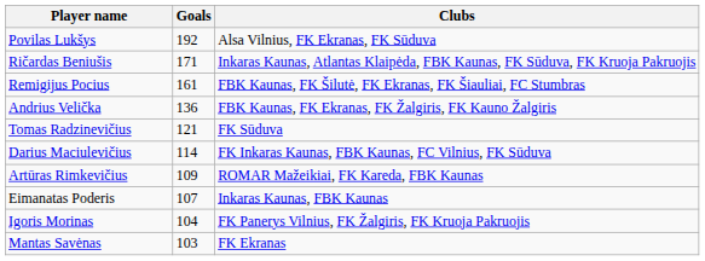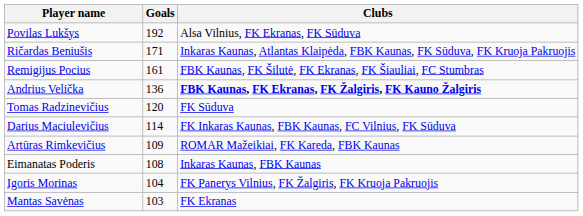 <table class="wikitable sortable">
 <tr>
 <th width="180px">Player name</th>
 <th>Goals</th>
 <th>Clubs</th>
 </tr>
 <tr>
 <td><a href='#'>Povilas Lukšys</a></td>
 <td>192</td>
 <td>Alsa Vilnius, <a href='#'>FK Ekranas</a>, <a href='#'>FK Sūduva</a></td>
 </tr>
 <tr>
 <td><a href='#'>Ričardas Beniušis</a></td>
 <td>171</td>
 <td><a href='#'>Inkaras Kaunas</a>, <a href='#'>Atlantas Klaipėda</a>, <a href='#'>FBK Kaunas</a>, <a href='#'>FK Sūduva</a>, <a href='#'>FK Kruoja Pakruojis</a></td>
 </tr>
 <tr>
 <td><a href='#'>Remigijus Pocius</a></td>
 <td>161</td>
 <td><a href='#'>FBK Kaunas</a>, <a href='#'>FK Šilutė</a>, <a href='#'>FK Ekranas</a>, <a href='#'>FK Šiauliai</a>, <a href='#'>FC Stumbras</a></td>
 </tr>
 <tr>
 <td><a href='#'>Andrius Velička</a></td>
 <td>136</td>
-<td><a href='#'>FBK Kaunas</a>, <a href='#'>FK Ekranas</a>, <a href='#'>FK Žalgiris</a>, <a href='#'>FK Kauno Žalgiris</a></td>
+<td><strong><a href='#'>FBK Kaunas</a>, <a href='#'>FK Ekranas</a>, <a href='#'>FK Žalgiris</a>, <a href='#'>FK Kauno Žalgiris</a></strong></td>
 </tr>
 <tr>
 <td><a href='#'>Tomas Radzinevičius</a></td>
-<td>121</td>
+<td>120</td>
 <td><a href='#'>FK Sūduva</a></td>
 </tr>
 <tr>
 <td><a href='#'>Darius Maciulevičius</a></td>
 <td>114</td>
 <td><a href='#'>FK Inkaras Kaunas</a>, <a href='#'>FBK Kaunas</a>, <a href='#'>FC Vilnius</a>, <a href='#'>FK Sūduva</a></td>
 </tr>
 <tr>
 <td><a href='#'>Artūras Rimkevičius</a></td>
 <td>109</td>
 <td><a href='#'>ROMAR Mažeikiai</a>, <a href='#'>FK Kareda</a>, <a href='#'>FBK Kaunas</a></td>
 </tr>
 <tr>
 <td>Eimanatas Poderis</td>
-<td>107</td>
+<td>108</td>
 <td><a href='#'>Inkaras Kaunas</a>, <a href='#'>FBK Kaunas</a></td>
 </tr>
 <tr>
 <td><a href='#'>Igoris Morinas</a></td>
 <td>104</td>
 <td><a href='#'>FK Panerys Vilnius</a>, <a href='#'>FK Žalgiris</a>, <a href='#'>FK Kruoja Pakruojis</a></td>
 </tr>
 <tr>
 <td><a href='#'>Mantas Savėnas</a></td>
 <td>103</td>
 <td><a href='#'>FK Ekranas</a></td>
 </tr>
 </table>
